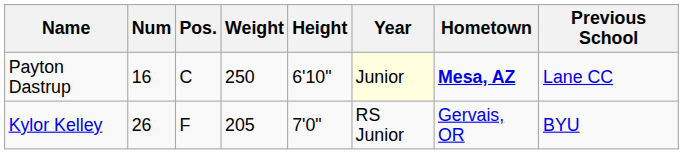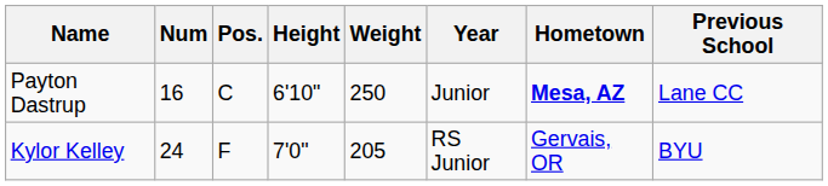 <table class="wikitable sortable" style="font-size:100%;" border="1">
 <tr>
 <th>Name</th>
 <th>Num</th>
 <th>Pos.</th>
+<th>Height</th>
 <th>Weight</th>
-<th>Height</th>
 <th>Year</th>
 <th>Hometown</th>
 <th class="unsortable">Previous School</th>
 </tr>
 <tr>
 <td>Payton Dastrup</td>
 <td>16</td>
 <td>C</td>
+<td>6'10"</td>
 <td>250</td>
-<td>6'10"</td>
-<td style="background: lightyellow;">Junior</td>
+<td>Junior</td>
 <td><strong><a href='#'>Mesa, AZ</a></strong></td>
 <td><a href='#'>Lane CC</a></td>
 </tr>
 <tr>
 <td><a href='#'>Kylor Kelley</a></td>
-<td>26</td>
+<td>24</td>
 <td>F</td>
+<td>7'0"</td>
 <td>205</td>
-<td>7'0"</td>
 <td>RS Junior</td>
 <td><a href='#'>Gervais, OR</a></td>
 <td><a href='#'>BYU</a></td>
 </tr>
 </table>
